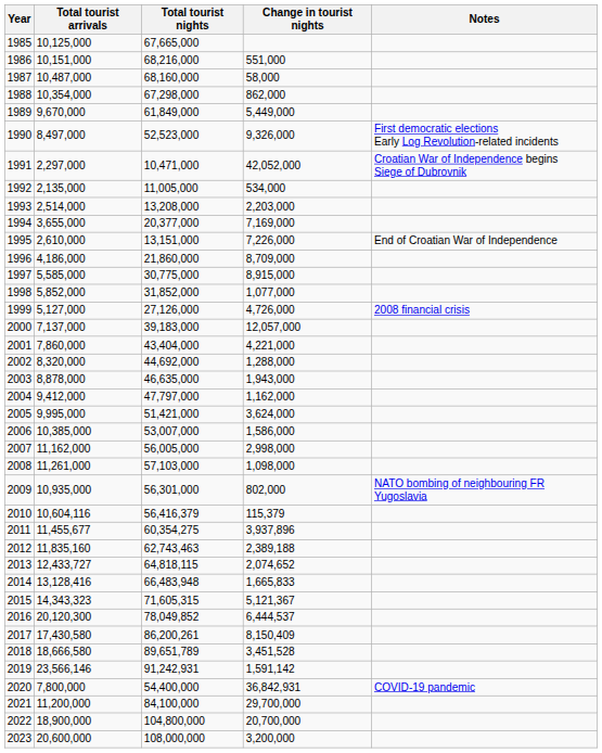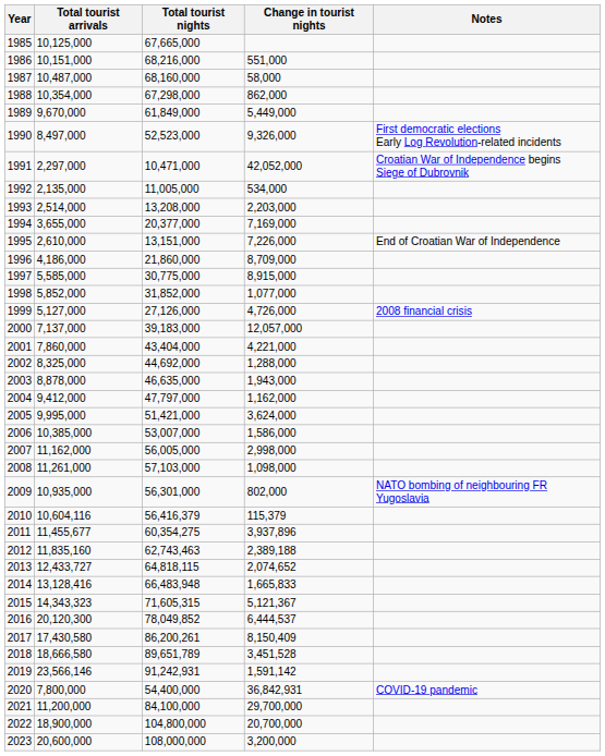 <table class="wikitable">
 <tr>
 <th>Year</th>
 <th>Total tourist arrivals</th>
 <th>Total tourist nights</th>
 <th>Change in tourist nights</th>
 <th>Notes</th>
 </tr>
 <tr>
 <td>1985</td>
 <td>10,125,000</td>
 <td>67,665,000</td>
 <td></td>
 <td></td>
 </tr>
 <tr>
 <td>1986</td>
 <td>10,151,000</td>
 <td>68,216,000</td>
 <td> 551,000</td>
 <td></td>
 </tr>
 <tr>
 <td>1987</td>
 <td>10,487,000</td>
 <td>68,160,000</td>
 <td> 58,000</td>
 <td></td>
 </tr>
 <tr>
 <td>1988</td>
 <td>10,354,000</td>
 <td>67,298,000</td>
 <td> 862,000</td>
 <td></td>
 </tr>
 <tr>
 <td>1989</td>
 <td>9,670,000</td>
 <td>61,849,000</td>
 <td> 5,449,000</td>
 <td></td>
 </tr>
 <tr>
 <td>1990</td>
 <td>8,497,000</td>
 <td>52,523,000</td>
 <td> 9,326,000</td>
 <td><a href='#'>First democratic elections</a><br>Early <a href='#'>Log Revolution</a>-related incidents</td>
 </tr>
 <tr>
 <td>1991</td>
 <td>2,297,000</td>
 <td>10,471,000</td>
 <td> 42,052,000</td>
 <td><a href='#'>Croatian War of Independence</a> begins<br><a href='#'>Siege of Dubrovnik</a></td>
 </tr>
 <tr>
 <td>1992</td>
 <td>2,135,000</td>
 <td>11,005,000</td>
 <td> 534,000</td>
 <td></td>
 </tr>
 <tr>
 <td>1993</td>
 <td>2,514,000</td>
 <td>13,208,000</td>
 <td> 2,203,000</td>
 <td></td>
 </tr>
 <tr>
 <td>1994</td>
 <td>3,655,000</td>
 <td>20,377,000</td>
 <td> 7,169,000</td>
 <td></td>
 </tr>
 <tr>
 <td>1995</td>
 <td>2,610,000</td>
 <td>13,151,000</td>
 <td> 7,226,000</td>
 <td>End of Croatian War of Independence</td>
 </tr>
 <tr>
 <td>1996</td>
 <td>4,186,000</td>
 <td>21,860,000</td>
 <td> 8,709,000</td>
 <td></td>
 </tr>
 <tr>
 <td>1997</td>
 <td>5,585,000</td>
 <td>30,775,000</td>
 <td> 8,915,000</td>
 <td></td>
 </tr>
 <tr>
 <td>1998</td>
 <td>5,852,000</td>
 <td>31,852,000</td>
 <td> 1,077,000</td>
 <td></td>
 </tr>
 <tr>
 <td>1999</td>
 <td>5,127,000</td>
 <td>27,126,000</td>
 <td> 4,726,000</td>
 <td><a href='#'>2008 financial crisis</a></td>
 </tr>
 <tr>
 <td>2000</td>
 <td>7,137,000</td>
 <td>39,183,000</td>
 <td> 12,057,000</td>
 <td></td>
 </tr>
 <tr>
 <td>2001</td>
 <td>7,860,000</td>
 <td>43,404,000</td>
 <td> 4,221,000</td>
 <td></td>
 </tr>
 <tr>
 <td>2002</td>
-<td>8,320,000</td>
+<td>8,325,000</td>
 <td>44,692,000</td>
 <td> 1,288,000</td>
 <td></td>
 </tr>
 <tr>
 <td>2003</td>
 <td>8,878,000</td>
 <td>46,635,000</td>
 <td> 1,943,000</td>
 <td></td>
 </tr>
 <tr>
 <td>2004</td>
 <td>9,412,000</td>
 <td>47,797,000</td>
 <td> 1,162,000</td>
 <td></td>
 </tr>
 <tr>
 <td>2005</td>
 <td>9,995,000</td>
 <td>51,421,000</td>
 <td> 3,624,000</td>
 <td></td>
 </tr>
 <tr>
 <td>2006</td>
 <td>10,385,000</td>
 <td>53,007,000</td>
 <td> 1,586,000</td>
 <td></td>
 </tr>
 <tr>
 <td>2007</td>
 <td>11,162,000</td>
 <td>56,005,000</td>
 <td> 2,998,000</td>
 <td></td>
 </tr>
 <tr>
 <td>2008</td>
 <td>11,261,000</td>
 <td>57,103,000</td>
 <td> 1,098,000</td>
 <td></td>
 </tr>
 <tr>
 <td>2009</td>
 <td>10,935,000</td>
 <td>56,301,000</td>
 <td> 802,000</td>
 <td><a href='#'>NATO bombing of neighbouring FR Yugoslavia</a></td>
 </tr>
 <tr>
 <td>2010</td>
 <td>10,604,116</td>
 <td>56,416,379</td>
 <td> 115,379</td>
 <td></td>
 </tr>
 <tr>
 <td>2011</td>
 <td>11,455,677</td>
 <td>60,354,275</td>
 <td> 3,937,896</td>
 <td></td>
 </tr>
 <tr>
 <td>2012</td>
 <td>11,835,160</td>
 <td>62,743,463</td>
 <td> 2,389,188</td>
 <td></td>
 </tr>
 <tr>
 <td>2013</td>
 <td>12,433,727</td>
 <td>64,818,115</td>
 <td> 2,074,652</td>
 <td></td>
 </tr>
 <tr>
 <td>2014</td>
 <td>13,128,416</td>
 <td>66,483,948</td>
 <td> 1,665,833</td>
 <td></td>
 </tr>
 <tr>
 <td>2015</td>
 <td>14,343,323</td>
 <td>71,605,315</td>
 <td> 5,121,367</td>
 <td></td>
 </tr>
 <tr>
 <td>2016</td>
 <td>20,120,300</td>
 <td>78,049,852</td>
 <td> 6,444,537</td>
 <td></td>
 </tr>
 <tr>
 <td>2017</td>
 <td>17,430,580</td>
 <td>86,200,261</td>
 <td> 8,150,409</td>
 <td></td>
 </tr>
 <tr>
 <td>2018</td>
 <td>18,666,580</td>
 <td>89,651,789</td>
 <td> 3,451,528</td>
 <td></td>
 </tr>
 <tr>
 <td>2019</td>
 <td>23,566,146</td>
 <td>91,242,931</td>
 <td> 1,591,142</td>
 <td></td>
 </tr>
 <tr>
 <td>2020</td>
 <td>7,800,000</td>
 <td>54,400,000</td>
 <td> 36,842,931</td>
 <td><a href='#'>COVID-19 pandemic</a></td>
 </tr>
 <tr>
 <td>2021</td>
 <td>11,200,000</td>
 <td>84,100,000</td>
 <td> 29,700,000</td>
 <td></td>
 </tr>
 <tr>
 <td>2022</td>
 <td>18,900,000</td>
 <td>104,800,000</td>
 <td> 20,700,000</td>
 <td></td>
 </tr>
 <tr>
 <td>2023</td>
 <td>20,600,000</td>
 <td>108,000,000</td>
 <td> 3,200,000</td>
 <td></td>
 </tr>
 </table>
